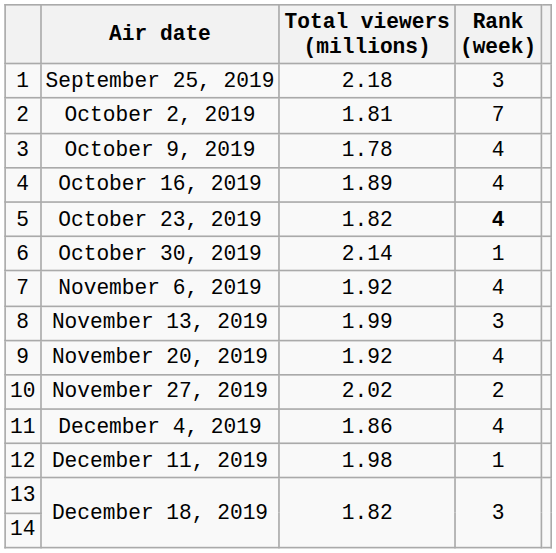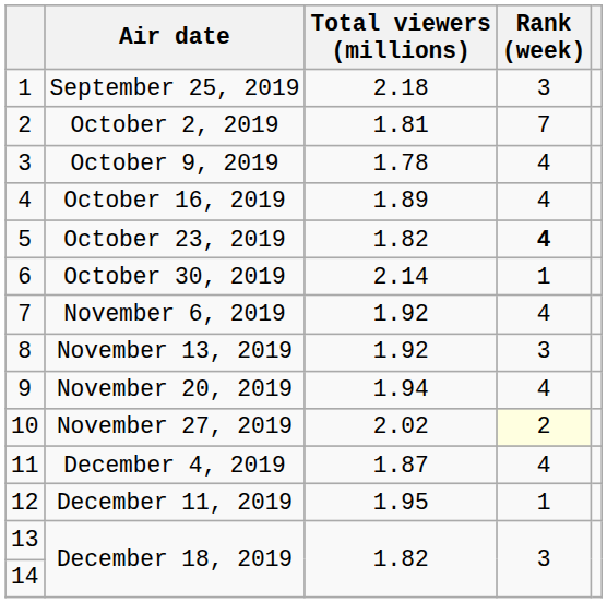 <table class="wikitable sortable" style="text-align:center; width:auto; margin: auto;">
 <tr>
 <th></th>
 <th>Air date</th>
 <th>Total viewers<br>(millions)</th>
 <th>Rank<br>(week)</th>
 <th></th>
 </tr>
 <tr>
 <td>1</td>
 <td>September 25, 2019</td>
 <td>2.18</td>
 <td>3</td>
 <td></td>
 </tr>
 <tr>
 <td>2</td>
 <td>October 2, 2019</td>
 <td>1.81</td>
 <td>7</td>
 <td></td>
 </tr>
 <tr>
 <td>3</td>
 <td>October 9, 2019</td>
 <td>1.78</td>
 <td>4</td>
 <td></td>
 </tr>
 <tr>
 <td>4</td>
 <td>October 16, 2019</td>
 <td>1.89</td>
 <td>4</td>
 <td></td>
 </tr>
 <tr>
 <td>5</td>
 <td>October 23, 2019</td>
 <td>1.82</td>
 <td><strong>4</strong></td>
 <td></td>
 </tr>
 <tr>
 <td>6</td>
 <td>October 30, 2019</td>
 <td>2.14</td>
 <td>1</td>
 <td></td>
 </tr>
 <tr>
 <td>7</td>
 <td>November 6, 2019</td>
 <td>1.92</td>
 <td>4</td>
 <td></td>
 </tr>
 <tr>
 <td>8</td>
 <td>November 13, 2019</td>
-<td>1.99</td>
+<td>1.92</td>
 <td>3</td>
 <td></td>
 </tr>
 <tr>
 <td>9</td>
 <td>November 20, 2019</td>
-<td>1.92</td>
+<td>1.94</td>
 <td>4</td>
 <td></td>
 </tr>
 <tr>
 <td>10</td>
 <td>November 27, 2019</td>
 <td>2.02</td>
-<td>2</td>
+<td style="background: lightyellow;">2</td>
 <td></td>
 </tr>
 <tr>
 <td>11</td>
 <td>December 4, 2019</td>
-<td>1.86</td>
+<td>1.87</td>
 <td>4</td>
 <td></td>
 </tr>
 <tr>
 <td>12</td>
 <td>December 11, 2019</td>
-<td>1.98</td>
+<td>1.95</td>
 <td>1</td>
 <td></td>
 </tr>
 <tr>
 <td>13</td>
 <td rowspan="2">December 18, 2019</td>
 <td rowspan="2">1.82</td>
 <td rowspan="2">3</td>
 <td rowspan="2"></td>
 </tr>
 <tr>
 <td>14</td>
 </tr>
 </table>
